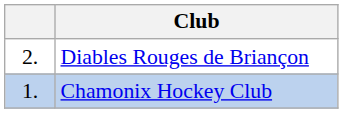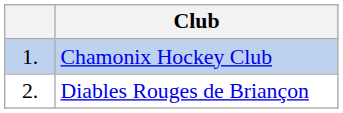 <table class="wikitable">
 <tr>
 <th width="30"></th>
 <th width="200">Club</th>
 </tr>
+<tr bgcolor="#BCD2EE" align="center">
+<td>1.</td>
+<td align="left"><a href='#'>Chamonix Hockey Club</a></td>
+</tr>
 <tr bgcolor="#FFFFFF" align="center">
 <td>2.</td>
 <td align="left"><a href='#'>Diables Rouges de Briançon</a></td>
 </tr>
-<tr bgcolor="#BCD2EE" align="center">
-<td>1.</td>
-<td align="left"><a href='#'>Chamonix Hockey Club</a></td>
-</tr>
 </table>
